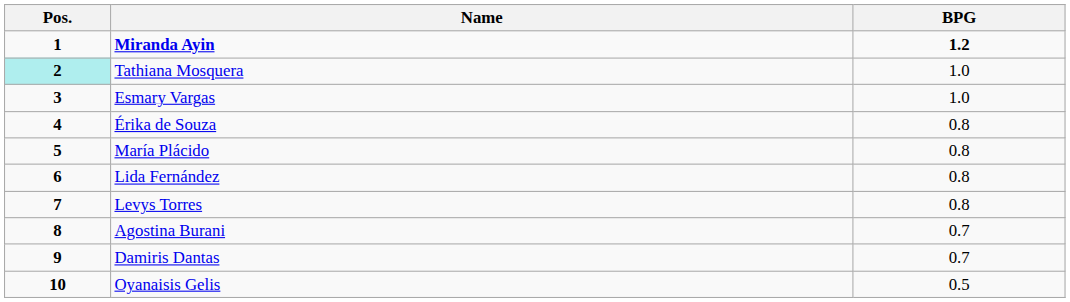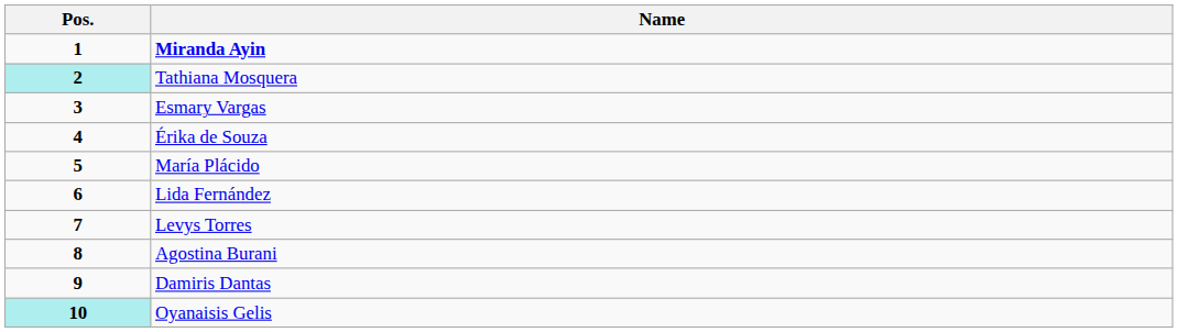 <table class=wikitable width="80%">
 <tr>
 <th width="10%">Pos.</th>
 <th width="70%">Name</th>
-<th width="20%">BPG</th>
 </tr>
 <tr>
 <td align=center><strong>1</strong></td>
 <td> <strong><a href='#'>Miranda Ayin</a></strong></td>
-<td align=center><strong>1.2</strong></td>
 </tr>
 <tr>
 <td align=center style="background: paleturquoise;"><strong>2</strong></td>
 <td> <a href='#'>Tathiana Mosquera</a></td>
-<td align=center>1.0</td>
 </tr>
 <tr>
 <td align=center><strong>3</strong></td>
 <td> <a href='#'>Esmary Vargas</a></td>
-<td align=center>1.0</td>
 </tr>
 <tr>
 <td align=center><strong>4</strong></td>
 <td> <a href='#'>Érika de Souza</a></td>
-<td align=center>0.8</td>
 </tr>
 <tr>
 <td align=center><strong>5</strong></td>
 <td> <a href='#'>María Plácido</a></td>
-<td align=center>0.8</td>
 </tr>
 <tr>
 <td align=center><strong>6</strong></td>
 <td> <a href='#'>Lida Fernández</a></td>
-<td align=center>0.8</td>
 </tr>
 <tr>
 <td align=center><strong>7</strong></td>
 <td> <a href='#'>Levys Torres</a></td>
-<td align=center>0.8</td>
 </tr>
 <tr>
 <td align=center><strong>8</strong></td>
 <td> <a href='#'>Agostina Burani</a></td>
-<td align=center>0.7</td>
 </tr>
 <tr>
 <td align=center><strong>9</strong></td>
 <td> <a href='#'>Damiris Dantas</a></td>
-<td align=center>0.7</td>
 </tr>
 <tr>
-<td align=center><strong>10</strong></td>
+<td align=center style="background: paleturquoise;"><strong>10</strong></td>
 <td> <a href='#'>Oyanaisis Gelis</a></td>
-<td align=center>0.5</td>
 </tr>
 </table>
